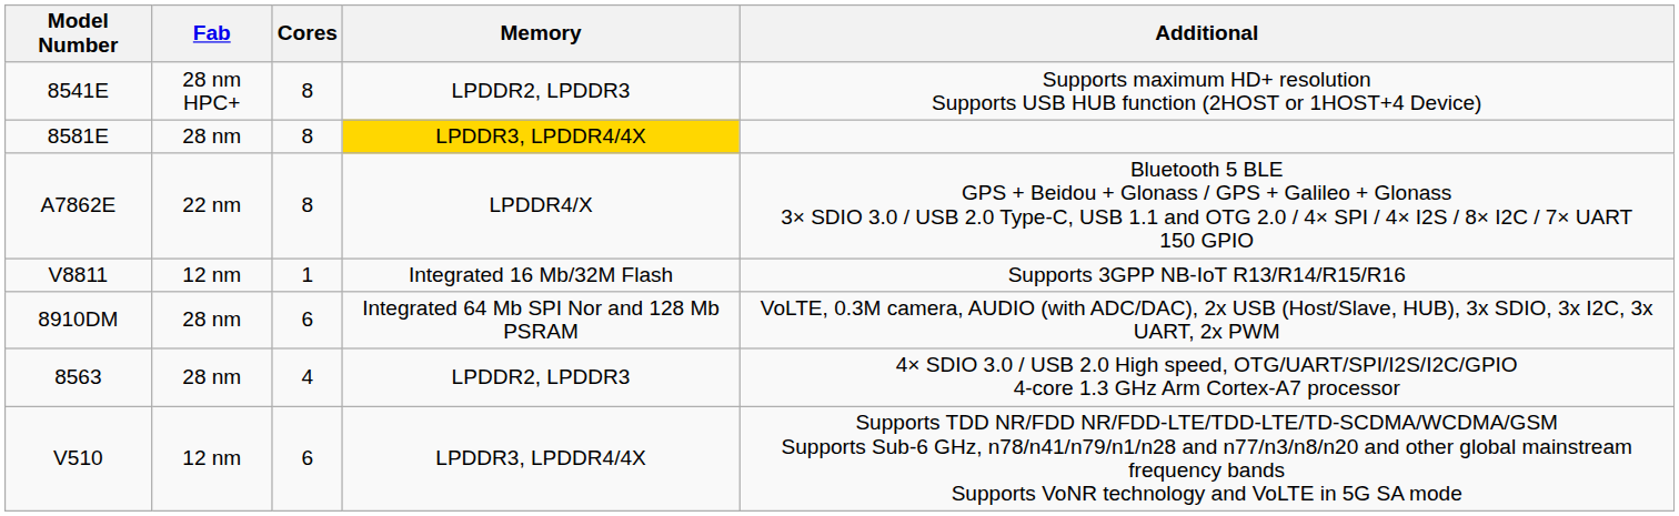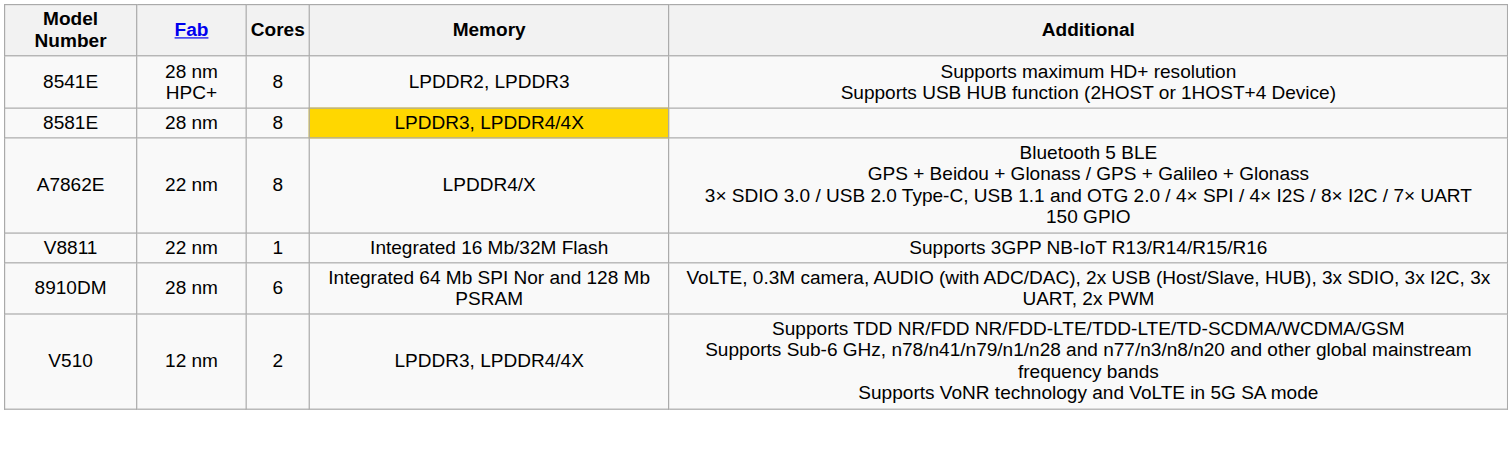 <table class="wikitable" style="width:100%; text-align:center">
 <tr>
 <th>Model Number</th>
 <th><a href='#'>Fab</a></th>
 <th>Cores</th>
 <th>Memory</th>
 <th>Additional</th>
 </tr>
 <tr>
 <td>8541E</td>
 <td>28 nm HPC+</td>
 <td>8</td>
 <td>LPDDR2, LPDDR3</td>
 <td>Supports maximum HD+ resolution<br>Supports USB HUB function (2HOST or 1HOST+4 Device)</td>
 </tr>
 <tr>
 <td>8581E</td>
 <td>28 nm</td>
 <td>8</td>
 <td style="background: gold;">LPDDR3, LPDDR4/4X</td>
 <td></td>
 </tr>
 <tr>
 <td>A7862E</td>
 <td>22 nm</td>
 <td>8</td>
 <td>LPDDR4/X</td>
 <td>Bluetooth 5 BLE<br>GPS + Beidou + Glonass / GPS + Galileo + Glonass<br>3× SDIO 3.0 / USB 2.0 Type-C, USB 1.1 and OTG 2.0 / 4× SPI / 4× I2S / 8× I2C / 7× UART<br>150 GPIO</td>
 </tr>
 <tr>
 <td>V8811</td>
-<td>12 nm</td>
+<td>22 nm</td>
 <td>1</td>
 <td>Integrated 16 Mb/32M Flash</td>
 <td>Supports 3GPP NB-IoT R13/R14/R15/R16</td>
 </tr>
 <tr>
 <td>8910DM</td>
 <td>28 nm</td>
 <td>6</td>
 <td>Integrated 64 Mb SPI Nor and 128 Mb PSRAM</td>
 <td>VoLTE, 0.3M camera, AUDIO (with ADC/DAC), 2x USB (Host/Slave, HUB), 3x SDIO, 3x I2C, 3x UART, 2x PWM</td>
 </tr>
 <tr>
-<td>8563</td>
-<td>28 nm</td>
-<td>4</td>
-<td>LPDDR2, LPDDR3</td>
-<td>4× SDIO 3.0 / USB 2.0 High speed, OTG/UART/SPI/I2S/I2C/GPIO<br>4-core 1.3 GHz Arm Cortex-A7 processor</td>
-</tr>
-<tr>
 <td>V510</td>
 <td>12 nm</td>
-<td>6</td>
+<td>2</td>
 <td>LPDDR3, LPDDR4/4X</td>
 <td>Supports TDD NR/FDD NR/FDD-LTE/TDD-LTE/TD-SCDMA/WCDMA/GSM<br>Supports Sub-6 GHz, n78/n41/n79/n1/n28 and n77/n3/n8/n20 and other global mainstream frequency bands<br>Supports VoNR technology and VoLTE in 5G SA mode</td>
 </tr>
 </table>
